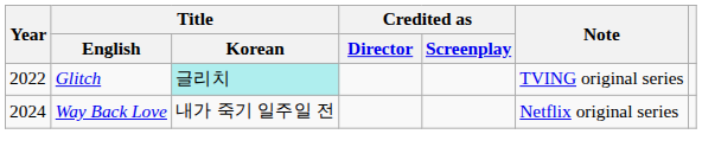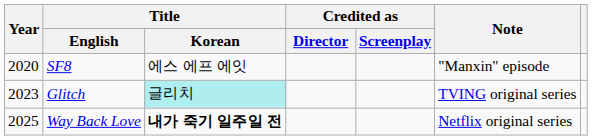 <table class="wikitable plainrowheaders">
 <tr>
 <th rowspan="2" style="width:33px;">Year</th>
 <th colspan="2">Title</th>
 <th colspan="2">Credited as</th>
 <th rowspan="2">Note</th>
 <th rowspan="2" class="unsortable"></th>
 </tr>
 <tr>
 <th>English</th>
 <th>Korean</th>
 <th width="65"><a href='#'>Director</a></th>
 <th width="65"><a href='#'>Screenplay</a></th>
 </tr>
 <tr>
-<td>2022</td>
+<td>2020</td>
+<td><em><a href='#'>SF8</a></em></td>
+<td>에스 에프 에잇</td>
+<td></td>
+<td></td>
+<td>"Manxin" episode</td>
+<td></td>
+</tr>
+<tr>
+<td>2023</td>
 <td><em><a href='#'>Glitch</a></em></td>
 <td style="background: paleturquoise;">글리치</td>
 <td></td>
 <td></td>
 <td><a href='#'>TVING</a> original series</td>
 <td></td>
 </tr>
 <tr>
-<td>2024</td>
+<td>2025</td>
 <td><em><a href='#'>Way Back Love</a></em></td>
-<td>내가 죽기 일주일 전</td>
+<td><strong>내가 죽기 일주일 전</strong></td>
 <td></td>
 <td></td>
 <td><a href='#'>Netflix</a> original series</td>
 <td></td>
 </tr>
 </table>
